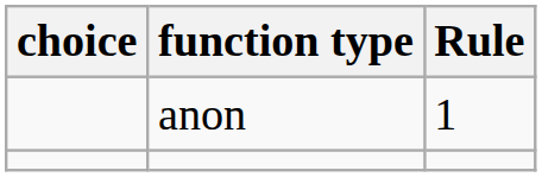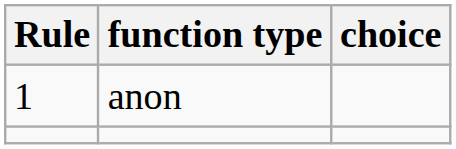 <table class="wikitable mw-collapsible mw-collapsed" style="white-space: nowrap;">
 <tr>
+<th>Rule</th>
+<th>function type</th>
 <th>choice</th>
-<th>function type</th>
-<th>Rule</th>
 </tr>
 <tr>
+<td>1</td>
+<td>anon</td>
 <td></td>
-<td>anon</td>
-<td>1</td>
 </tr>
 <tr>
 <td></td>
 <td></td>
 <td></td>
 </tr>
 </table>
